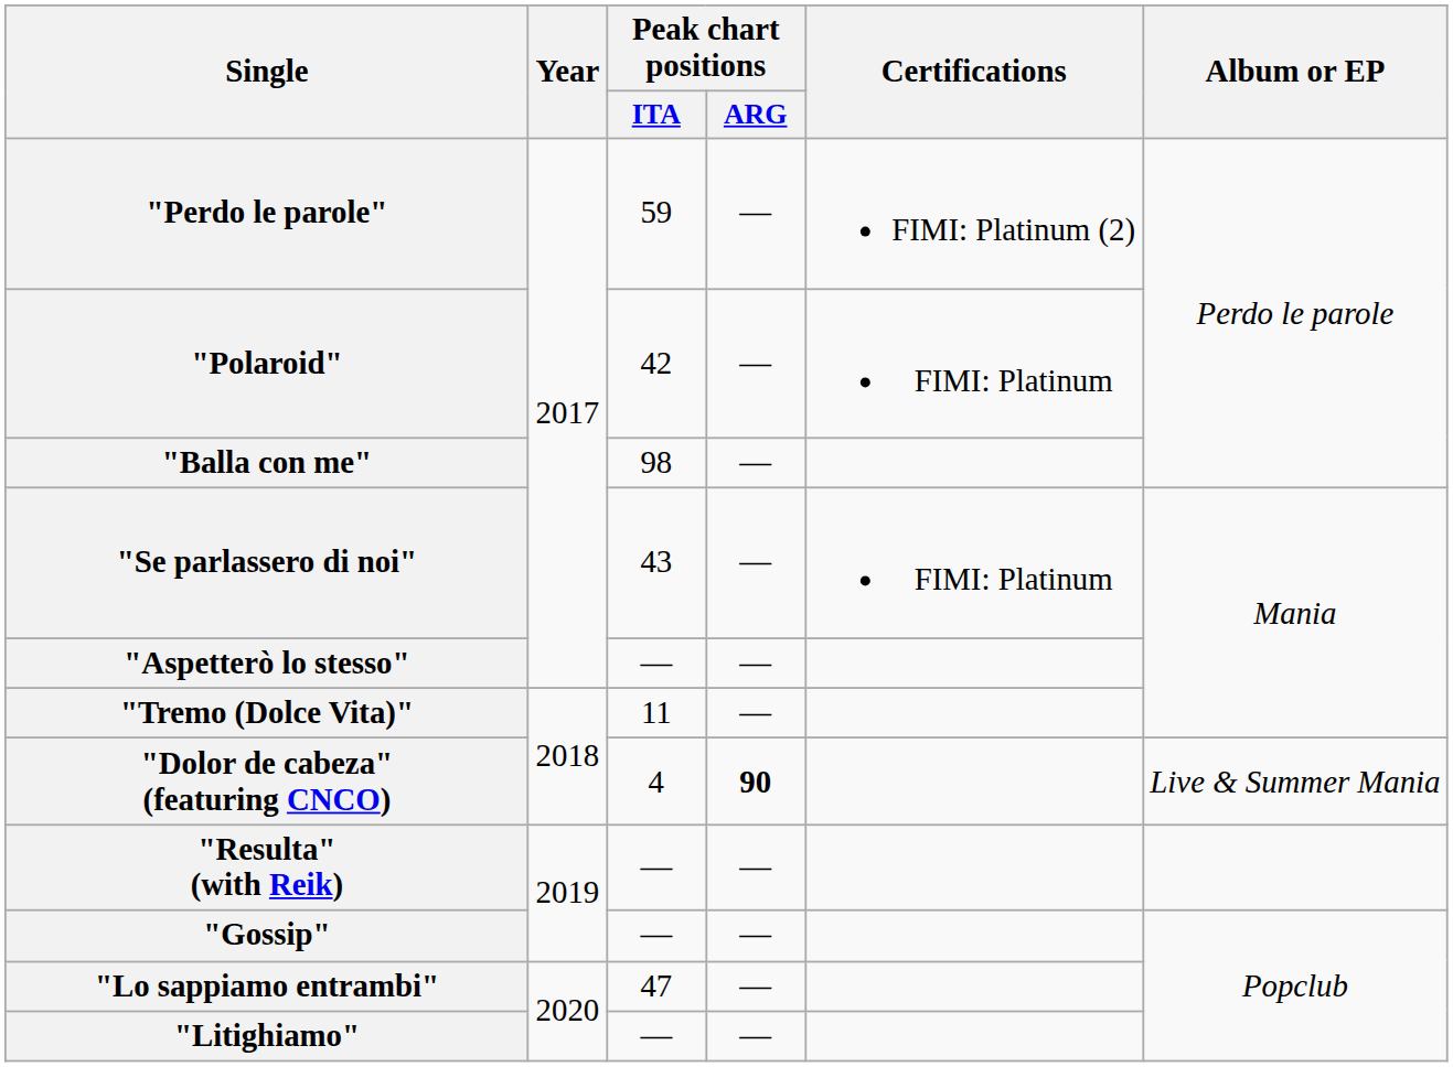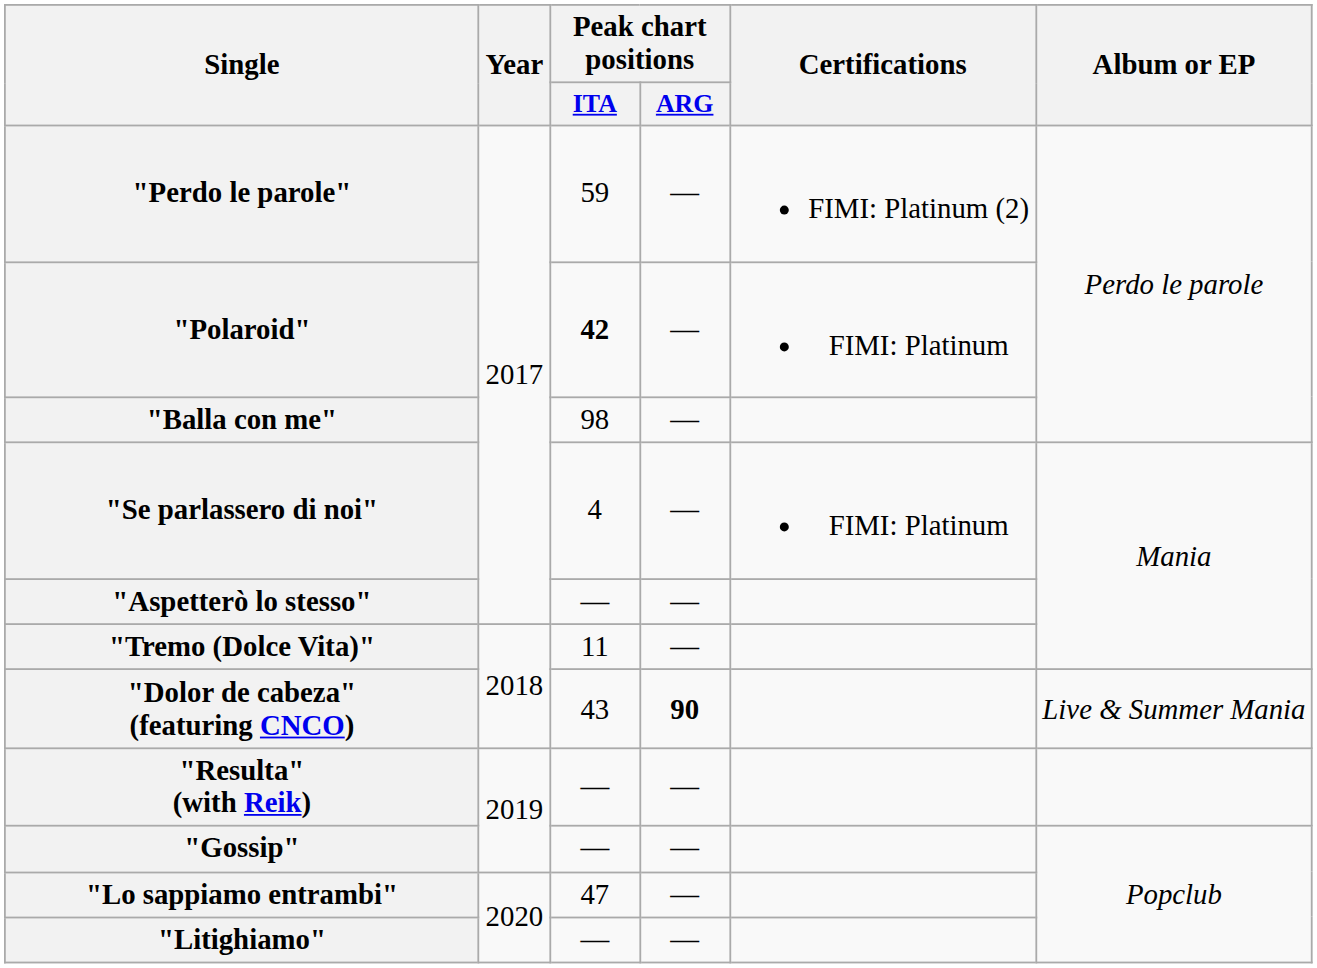 <table class="wikitable plainrowheaders" style="text-align:center;" border="1">
 <tr>
 <th scope="col" rowspan="2" style="width:16em;">Single</th>
 <th scope="col" rowspan="2">Year</th>
 <th scope="col" colspan="2">Peak chart positions</th>
 <th scope="col" rowspan="2">Certifications</th>
 <th scope="col" rowspan="2">Album or EP</th>
 </tr>
 <tr>
 <th scope="col" style="width:3em;font-size:90%;"><a href='#'>ITA</a><br></th>
 <th scope="col" style="width:3em;font-size:90%;"><a href='#'>ARG</a><br></th>
 </tr>
 <tr>
 <th scope="row">"Perdo le parole"</th>
 <td rowspan="5">2017</td>
 <td>59</td>
 <td>—</td>
 <td><br><ul><li>FIMI: Platinum (2) </li></ul></td>
 <td style="text-align:center;" rowspan="3"><em>Perdo le parole</em></td>
 </tr>
 <tr>
 <th scope="row">"Polaroid"</th>
-<td>42</td>
+<td><strong>42</strong></td>
 <td>—</td>
 <td><br><ul><li>FIMI: Platinum</li></ul></td>
 </tr>
 <tr>
 <th scope="row">"Balla con me"</th>
 <td>98</td>
 <td>—</td>
 <td></td>
 </tr>
 <tr>
 <th scope="row">"Se parlassero di noi"</th>
-<td>43</td>
+<td>4</td>
 <td>—</td>
 <td><br><ul><li>FIMI: Platinum</li></ul></td>
 <td style="text-align:center;" rowspan="3"><em>Mania</em></td>
 </tr>
 <tr>
 <th scope="row">"Aspetterò lo stesso"</th>
 <td>—</td>
 <td>—</td>
 <td></td>
 </tr>
 <tr>
 <th scope="row">"Tremo (Dolce Vita)"</th>
 <td rowspan="2">2018</td>
 <td>11</td>
 <td>—</td>
 <td></td>
 </tr>
 <tr>
 <th scope="row">"Dolor de cabeza"<br><span>(featuring <a href='#'>CNCO</a>)</span></th>
-<td>4</td>
+<td>43</td>
 <td><strong>90</strong></td>
 <td></td>
 <td><em>Live & Summer Mania</em></td>
 </tr>
 <tr>
 <th scope="row">"Resulta"<br><span>(with <a href='#'>Reik</a>)</span></th>
 <td rowspan="2">2019</td>
 <td>—</td>
 <td>—</td>
 <td></td>
 <td></td>
 </tr>
 <tr>
 <th scope="row">"Gossip"</th>
 <td>—</td>
 <td>—</td>
 <td></td>
 <td style="text-align:center;" rowspan="3"><em>Popclub</em></td>
 </tr>
 <tr>
 <th scope="row">"Lo sappiamo entrambi"</th>
 <td rowspan="2">2020</td>
 <td>47</td>
 <td>—</td>
 <td></td>
 </tr>
 <tr>
 <th scope="row">"Litighiamo"</th>
 <td>—</td>
 <td>—</td>
 <td></td>
 </tr>
 </table>
